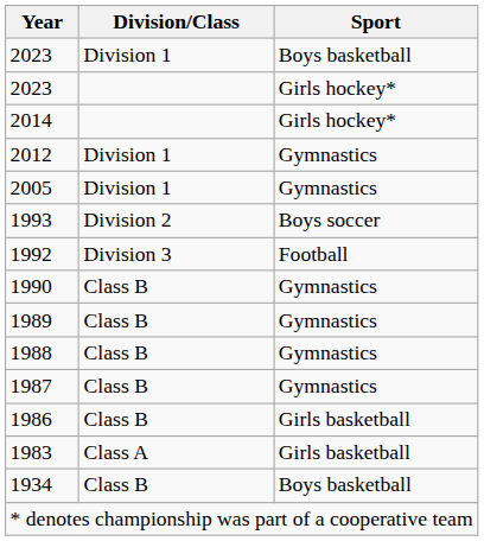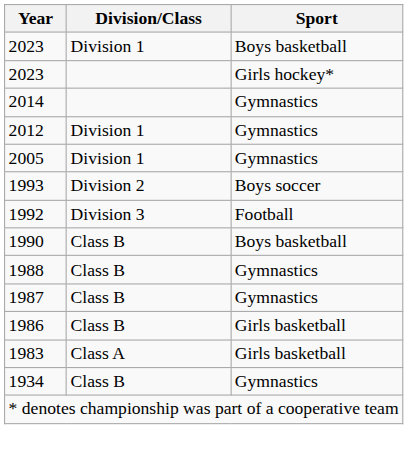 <table class="wikitable">
 <tr>
 <th>Year</th>
 <th>Division/Class</th>
 <th>Sport</th>
 </tr>
 <tr>
 <td>2023</td>
 <td>Division 1</td>
 <td>Boys basketball</td>
 </tr>
 <tr>
 <td>2023</td>
 <td></td>
 <td>Girls hockey*</td>
 </tr>
 <tr>
 <td>2014</td>
 <td></td>
-<td>Girls hockey*</td>
+<td>Gymnastics</td>
 </tr>
 <tr>
 <td>2012</td>
 <td>Division 1</td>
 <td>Gymnastics</td>
 </tr>
 <tr>
 <td>2005</td>
 <td>Division 1</td>
 <td>Gymnastics</td>
 </tr>
 <tr>
 <td>1993</td>
 <td>Division 2</td>
 <td>Boys soccer</td>
 </tr>
 <tr>
 <td>1992</td>
 <td>Division 3</td>
 <td>Football</td>
 </tr>
 <tr>
 <td>1990</td>
 <td>Class B</td>
-<td>Gymnastics</td>
-</tr>
-<tr>
-<td>1989</td>
-<td>Class B</td>
-<td>Gymnastics</td>
+<td>Boys basketball</td>
 </tr>
 <tr>
 <td>1988</td>
 <td>Class B</td>
 <td>Gymnastics</td>
 </tr>
 <tr>
 <td>1987</td>
 <td>Class B</td>
 <td>Gymnastics</td>
 </tr>
 <tr>
 <td>1986</td>
 <td>Class B</td>
 <td>Girls basketball</td>
 </tr>
 <tr>
 <td>1983</td>
 <td>Class A</td>
 <td>Girls basketball</td>
 </tr>
 <tr>
 <td>1934</td>
 <td>Class B</td>
-<td>Boys basketball</td>
+<td>Gymnastics</td>
 </tr>
 <tr>
 <td colspan=3>* denotes championship was part of a cooperative team</td>
 </tr>
 </table>
